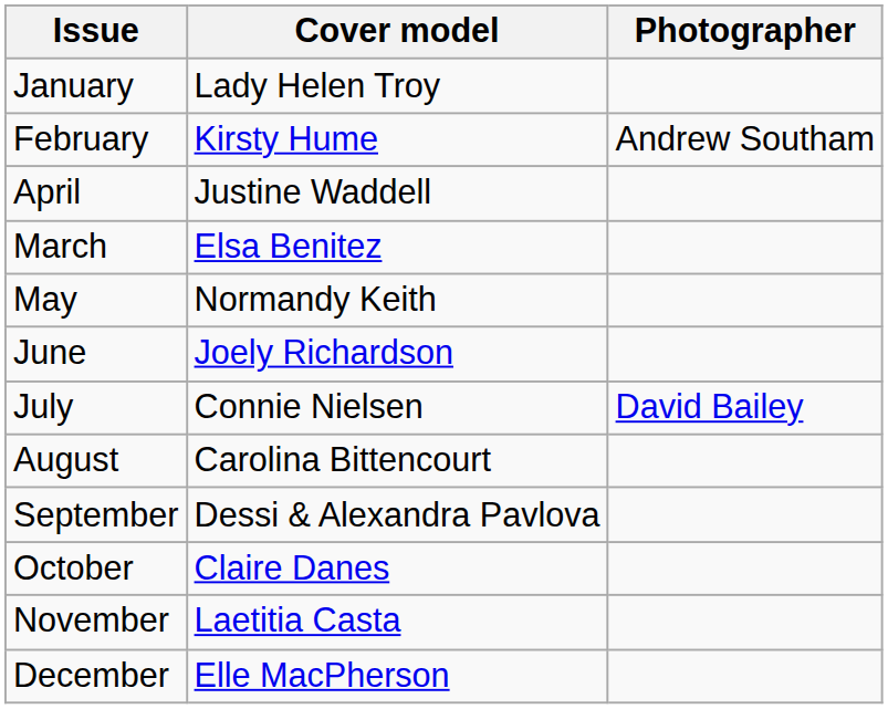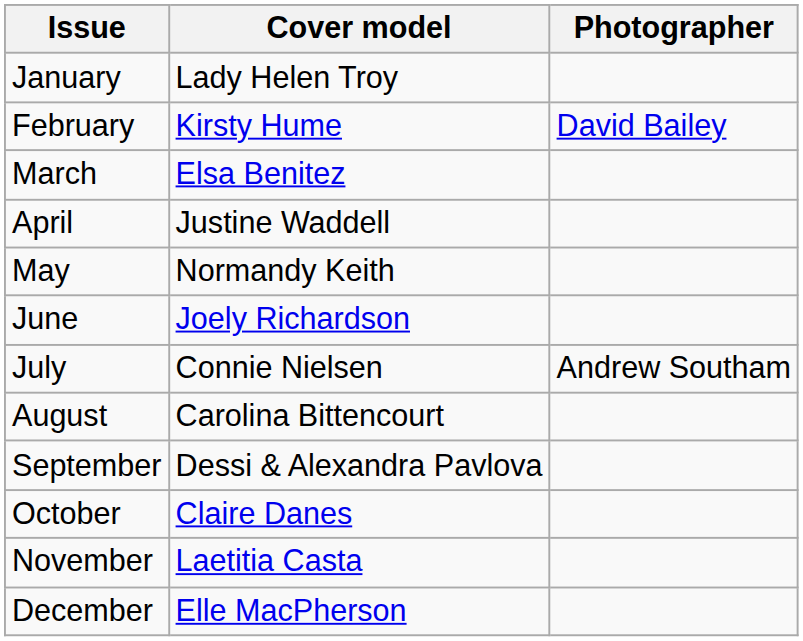 <table class="sortable wikitable">
 <tr>
 <th>Issue</th>
 <th>Cover model</th>
 <th>Photographer</th>
 </tr>
 <tr>
 <td>January</td>
 <td>Lady Helen Troy</td>
 <td></td>
 </tr>
 <tr>
 <td>February</td>
 <td><a href='#'>Kirsty Hume</a></td>
-<td>Andrew Southam</td>
+<td><a href='#'>David Bailey</a></td>
+</tr>
+<tr>
+<td>March</td>
+<td><a href='#'>Elsa Benitez</a></td>
+<td></td>
 </tr>
 <tr>
 <td>April</td>
 <td>Justine Waddell</td>
-<td></td>
-</tr>
-<tr>
-<td>March</td>
-<td><a href='#'>Elsa Benitez</a></td>
 <td></td>
 </tr>
 <tr>
 <td>May</td>
 <td>Normandy Keith</td>
 <td></td>
 </tr>
 <tr>
 <td>June</td>
 <td><a href='#'>Joely Richardson</a></td>
 <td></td>
 </tr>
 <tr>
 <td>July</td>
 <td>Connie Nielsen</td>
-<td><a href='#'>David Bailey</a></td>
+<td>Andrew Southam</td>
 </tr>
 <tr>
 <td>August</td>
 <td>Carolina Bittencourt</td>
 <td></td>
 </tr>
 <tr>
 <td>September</td>
 <td>Dessi & Alexandra Pavlova</td>
 <td></td>
 </tr>
 <tr>
 <td>October</td>
 <td><a href='#'>Claire Danes</a></td>
 <td></td>
 </tr>
 <tr>
 <td>November</td>
 <td><a href='#'>Laetitia Casta</a></td>
 <td></td>
 </tr>
 <tr>
 <td>December</td>
 <td><a href='#'>Elle MacPherson</a></td>
 <td></td>
 </tr>
 </table>
